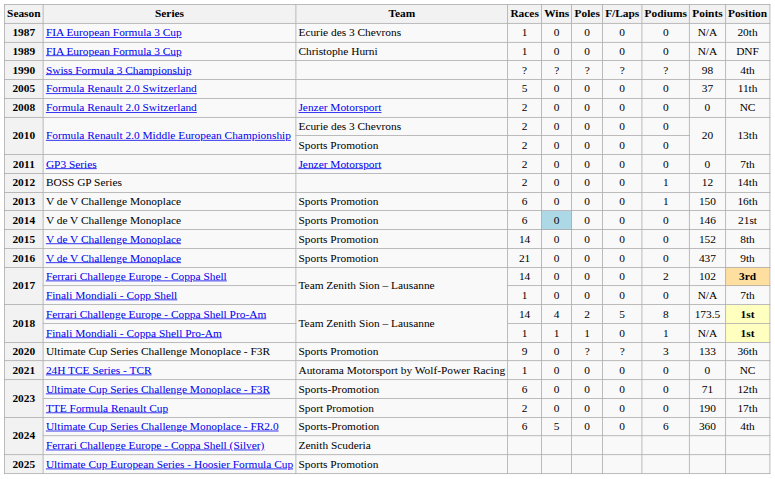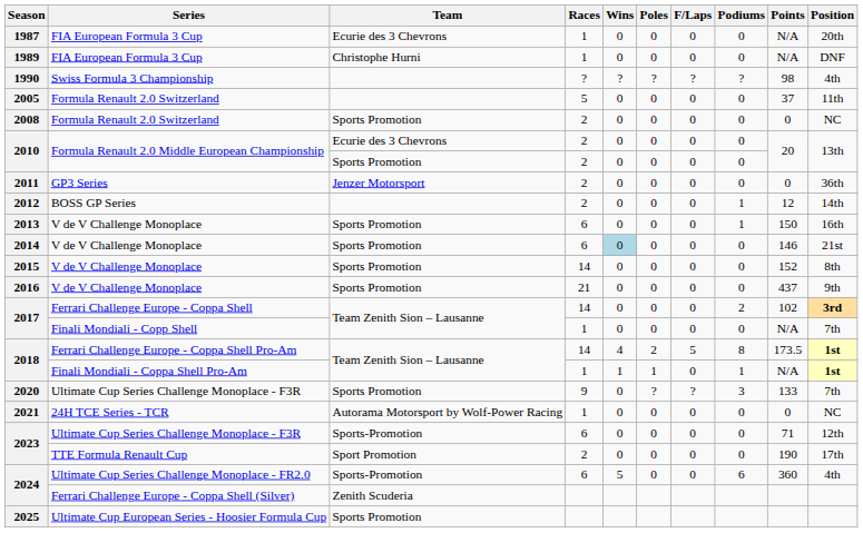 <table class="wikitable" style="font-size: 90%; text-align:center">
 <tr>
 <th>Season</th>
 <th>Series</th>
 <th>Team</th>
 <th>Races</th>
 <th>Wins</th>
 <th>Poles</th>
 <th>F/Laps</th>
 <th>Podiums</th>
 <th>Points</th>
 <th>Position</th>
 </tr>
 <tr>
 <th>1987</th>
 <td align=left><a href='#'>FIA European Formula 3 Cup</a></td>
 <td align=left>Ecurie des 3 Chevrons</td>
 <td>1</td>
 <td>0</td>
 <td>0</td>
 <td>0</td>
 <td>0</td>
 <td>N/A</td>
 <td>20th</td>
 </tr>
 <tr>
 <th>1989</th>
 <td align=left><a href='#'>FIA European Formula 3 Cup</a></td>
 <td align=left>Christophe Hurni</td>
 <td>1</td>
 <td>0</td>
 <td>0</td>
 <td>0</td>
 <td>0</td>
 <td>N/A</td>
 <td>DNF</td>
 </tr>
 <tr>
 <th>1990</th>
 <td align=left><a href='#'>Swiss Formula 3 Championship</a></td>
 <td align=left></td>
 <td>?</td>
 <td>?</td>
 <td>?</td>
 <td>?</td>
 <td>?</td>
 <td>98</td>
 <td>4th</td>
 </tr>
 <tr>
 <th>2005</th>
 <td align=left><a href='#'>Formula Renault 2.0 Switzerland</a></td>
 <td align=left></td>
 <td>5</td>
 <td>0</td>
 <td>0</td>
 <td>0</td>
 <td>0</td>
 <td>37</td>
 <td>11th</td>
 </tr>
 <tr>
 <th>2008</th>
 <td align=left><a href='#'>Formula Renault 2.0 Switzerland</a></td>
-<td align="left"><a href='#'>Jenzer Motorsport</a></td>
+<td align=left>Sports Promotion</td>
 <td>2</td>
 <td>0</td>
 <td>0</td>
 <td>0</td>
 <td>0</td>
 <td>0</td>
 <td>NC</td>
 </tr>
 <tr>
 <th rowspan="2">2010</th>
 <td rowspan="2" align="left"><a href='#'>Formula Renault 2.0 Middle European Championship</a></td>
 <td align=left>Ecurie des 3 Chevrons</td>
 <td>2</td>
 <td>0</td>
 <td>0</td>
 <td>0</td>
 <td>0</td>
 <td rowspan="2">20</td>
 <td rowspan="2">13th</td>
 </tr>
 <tr>
 <td align=left>Sports Promotion</td>
 <td>2</td>
 <td>0</td>
 <td>0</td>
 <td>0</td>
 <td>0</td>
 </tr>
 <tr>
 <th>2011</th>
 <td align="left"><a href='#'>GP3 Series</a></td>
 <td align="left"><a href='#'>Jenzer Motorsport</a></td>
 <td>2</td>
 <td>0</td>
 <td>0</td>
 <td>0</td>
 <td>0</td>
 <td>0</td>
-<td>7th</td>
+<td>36th</td>
 </tr>
 <tr>
 <th>2012</th>
 <td align="left">BOSS GP Series</td>
 <td align="left"></td>
 <td>2</td>
 <td>0</td>
 <td>0</td>
 <td>0</td>
 <td>1</td>
 <td>12</td>
 <td>14th</td>
 </tr>
 <tr>
 <th>2013</th>
 <td align="left">V de V Challenge Monoplace</td>
 <td align="left">Sports Promotion</td>
 <td>6</td>
 <td>0</td>
 <td>0</td>
 <td>0</td>
 <td>1</td>
 <td>150</td>
 <td>16th</td>
 </tr>
 <tr>
 <th>2014</th>
 <td align="left">V de V Challenge Monoplace</td>
 <td align="left">Sports Promotion</td>
 <td>6</td>
 <td style="background: lightblue;">0</td>
 <td>0</td>
 <td>0</td>
 <td>0</td>
 <td>146</td>
 <td>21st</td>
 </tr>
 <tr>
 <th>2015</th>
 <td align="left"><a href='#'>V de V Challenge Monoplace</a></td>
 <td align="left">Sports Promotion</td>
 <td>14</td>
 <td>0</td>
 <td>0</td>
 <td>0</td>
 <td>0</td>
 <td>152</td>
 <td>8th</td>
 </tr>
 <tr>
 <th>2016</th>
 <td align="left"><a href='#'>V de V Challenge Monoplace</a></td>
 <td align="left">Sports Promotion</td>
 <td>21</td>
 <td>0</td>
 <td>0</td>
 <td>0</td>
 <td>0</td>
 <td>437</td>
 <td>9th</td>
 </tr>
 <tr>
 <th rowspan="2">2017</th>
 <td align="left"><a href='#'>Ferrari Challenge Europe - Coppa Shell</a></td>
 <td rowspan="2" align="left">Team Zenith Sion – Lausanne</td>
 <td>14</td>
 <td>0</td>
 <td>0</td>
 <td>0</td>
 <td>2</td>
 <td>102</td>
 <td style="background:#ffdf9f;"><strong>3rd</strong></td>
 </tr>
 <tr>
 <td align=left><a href='#'>Finali Mondiali - Copp Shell</a></td>
 <td>1</td>
 <td>0</td>
 <td>0</td>
 <td>0</td>
 <td>0</td>
 <td>N/A</td>
 <td>7th</td>
 </tr>
 <tr>
 <th rowspan="2">2018</th>
 <td align="left"><a href='#'>Ferrari Challenge Europe - Coppa Shell Pro-Am</a></td>
 <td rowspan="2" align="left">Team Zenith Sion – Lausanne</td>
 <td>14</td>
 <td>4</td>
 <td>2</td>
 <td>5</td>
 <td>8</td>
 <td>173.5</td>
 <td style="background:#ffffbf;"><strong>1st</strong></td>
 </tr>
 <tr>
 <td align=left><a href='#'>Finali Mondiali - Coppa Shell Pro-Am</a></td>
 <td>1</td>
 <td>1</td>
 <td>1</td>
 <td>0</td>
 <td>1</td>
 <td>N/A</td>
 <td style="background:#ffffbf;"><strong>1st</strong></td>
 </tr>
 <tr>
 <th>2020</th>
 <td align="left">Ultimate Cup Series Challenge Monoplace - F3R</td>
 <td align="left">Sports Promotion</td>
 <td>9</td>
 <td>0</td>
 <td>?</td>
 <td>?</td>
 <td>3</td>
 <td>133</td>
-<td>36th</td>
+<td>7th</td>
 </tr>
 <tr>
 <th>2021</th>
 <td align=left><a href='#'>24H TCE Series - TCR</a></td>
 <td align=left nowrap>Autorama Motorsport by Wolf-Power Racing</td>
 <td>1</td>
 <td>0</td>
 <td>0</td>
 <td>0</td>
 <td>0</td>
 <td>0</td>
 <td>NC</td>
 </tr>
 <tr>
 <th rowspan="2">2023</th>
 <td align=left><a href='#'>Ultimate Cup Series Challenge Monoplace - F3R</a></td>
 <td align=left>Sports-Promotion</td>
 <td>6</td>
 <td>0</td>
 <td>0</td>
 <td>0</td>
 <td>0</td>
 <td>71</td>
 <td>12th</td>
 </tr>
 <tr>
 <td align=left><a href='#'>TTE Formula Renault Cup</a></td>
 <td align=left>Sport Promotion</td>
 <td>2</td>
 <td>0</td>
 <td>0</td>
 <td>0</td>
 <td>0</td>
 <td>190</td>
 <td>17th</td>
 </tr>
 <tr>
 <th rowspan="2">2024</th>
 <td align=left nowrap><a href='#'>Ultimate Cup Series Challenge Monoplace - FR2.0</a></td>
 <td align=left>Sports-Promotion</td>
 <td>6</td>
 <td>5</td>
 <td>0</td>
 <td>0</td>
 <td>6</td>
 <td>360</td>
 <td>4th</td>
 </tr>
 <tr>
 <td align=left><a href='#'>Ferrari Challenge Europe - Coppa Shell (Silver)</a></td>
 <td align=left>Zenith Scuderia</td>
 <td></td>
 <td></td>
 <td></td>
 <td></td>
 <td></td>
 <td></td>
 <td></td>
 </tr>
 <tr>
 <th>2025</th>
 <td align=left><a href='#'>Ultimate Cup European Series - Hoosier Formula Cup</a></td>
 <td align=left>Sports Promotion</td>
 <td></td>
 <td></td>
 <td></td>
 <td></td>
 <td></td>
 <td></td>
 <td></td>
 </tr>
 </table>
